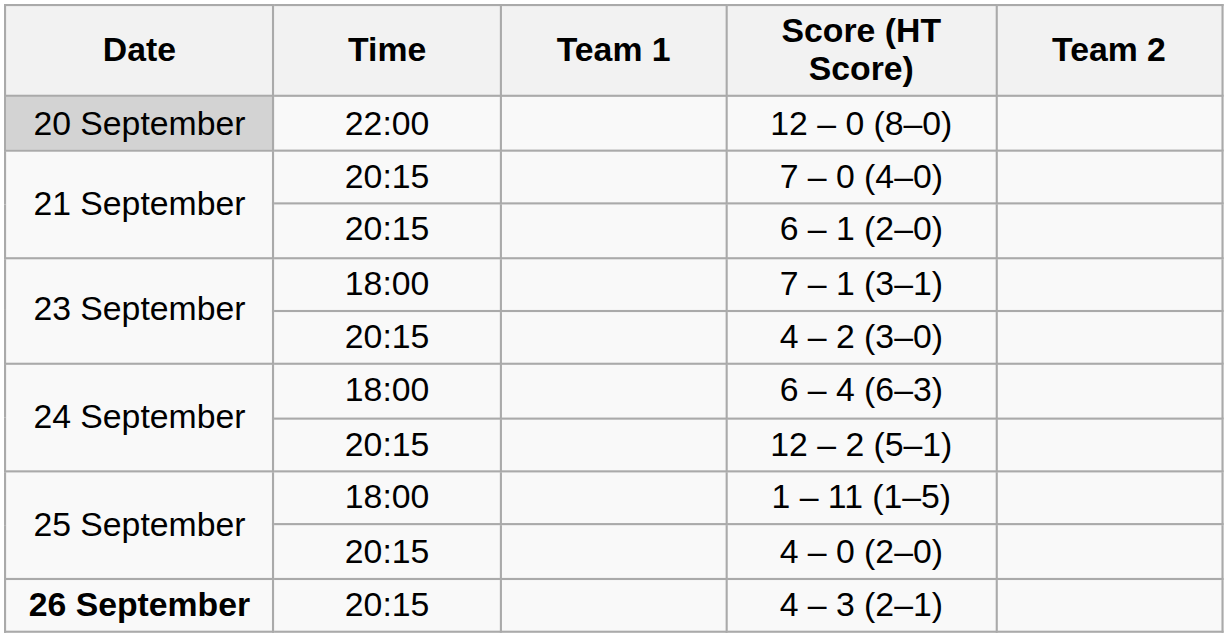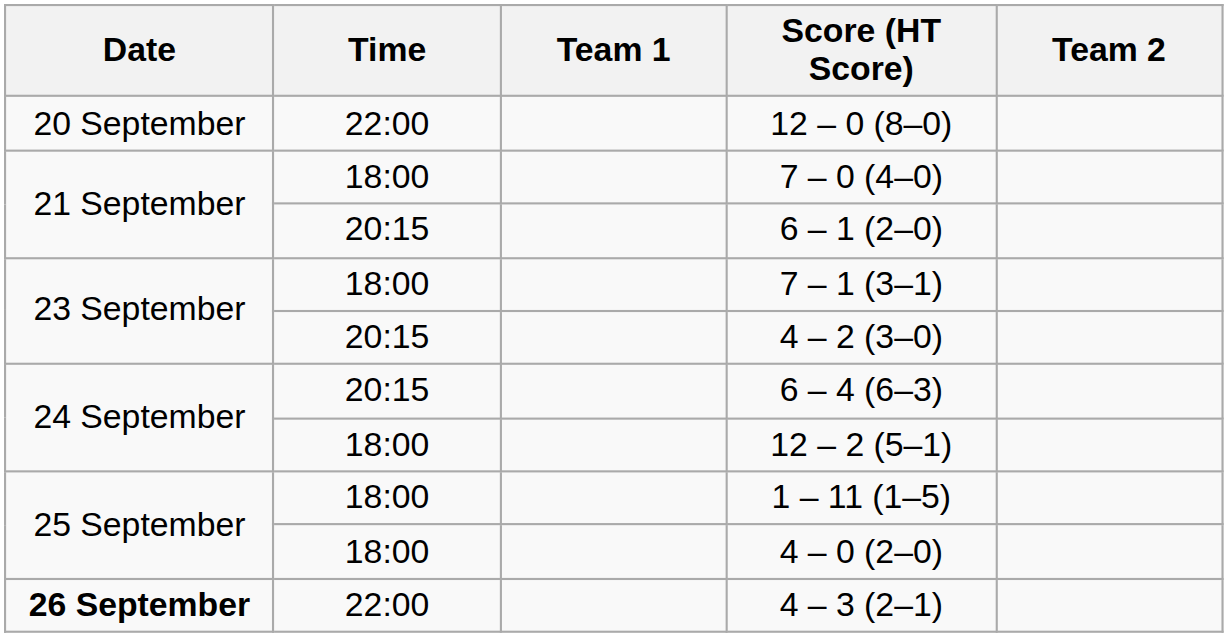 <table class="wikitable">
 <tr>
 <th width="120">Date</th>
 <th width="100">Time</th>
 <th width="100">Team 1</th>
 <th width="120">Score (HT Score)</th>
 <th width="100">Team 2</th>
 </tr>
 <tr>
-<td align="center" style="background: lightgrey;">20 September</td>
+<td align="center">20 September</td>
 <td align="center">22:00</td>
 <td align="right"></td>
 <td align="center">12 – 0 (8–0)</td>
 <td align="left"></td>
 </tr>
 <tr>
 <td align="center" rowspan=2>21 September</td>
-<td align="center">20:15</td>
+<td align="center">18:00</td>
 <td align="right"></td>
 <td align="center">7 – 0 (4–0)</td>
 <td align="left"></td>
 </tr>
 <tr>
 <td align="center">20:15</td>
 <td align="right"></td>
 <td align="center">6 – 1 (2–0)</td>
 <td align="left"></td>
 </tr>
 <tr>
 <td align="center" rowspan=2>23 September</td>
 <td align="center">18:00</td>
 <td align="right"></td>
 <td align="center">7 – 1 (3–1)</td>
 <td align="left"></td>
 </tr>
 <tr>
 <td align="center">20:15</td>
 <td align="right"></td>
 <td align="center">4 – 2 (3–0)</td>
 <td align="left"></td>
 </tr>
 <tr>
 <td align="center" rowspan=2>24 September</td>
-<td align="center">18:00</td>
+<td align="center">20:15</td>
 <td align="right"></td>
 <td align="center">6 – 4 (6–3)</td>
 <td align="left"></td>
 </tr>
 <tr>
-<td align="center">20:15</td>
+<td align="center">18:00</td>
 <td align="right"></td>
 <td align="center">12 – 2 (5–1)</td>
 <td align="left"></td>
 </tr>
 <tr>
 <td align="center" rowspan=2>25 September</td>
 <td align="center">18:00</td>
 <td align="right"></td>
 <td align="center">1 – 11 (1–5)</td>
 <td align="left"></td>
 </tr>
 <tr>
-<td align="center">20:15</td>
+<td align="center">18:00</td>
 <td align="right"></td>
 <td align="center">4 – 0 (2–0)</td>
 <td align="left"></td>
 </tr>
 <tr>
 <td align="center"><strong>26 September</strong></td>
-<td align="center">20:15</td>
+<td align="center">22:00</td>
 <td align="right"></td>
 <td align="center">4 – 3 (2–1)</td>
 <td align="left"></td>
 </tr>
 </table>
